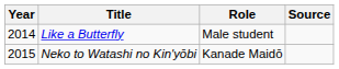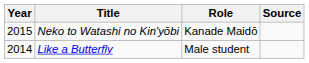 <table class="wikitable sortable">
 <tr>
 <th>Year</th>
 <th>Title</th>
 <th>Role</th>
 <th class="unsortable">Source</th>
 </tr>
 <tr>
+<td>2015</td>
+<td><em>Neko to Watashi no Kin'yōbi</em></td>
+<td>Kanade Maidō</td>
+<td></td>
+</tr>
+<tr>
 <td>2014</td>
 <td><em><a href='#'>Like a Butterfly</a></em></td>
 <td>Male student</td>
 <td></td>
 </tr>
-<tr>
-<td>2015</td>
-<td><em>Neko to Watashi no Kin'yōbi</em></td>
-<td>Kanade Maidō</td>
-<td></td>
-</tr>
 </table>
